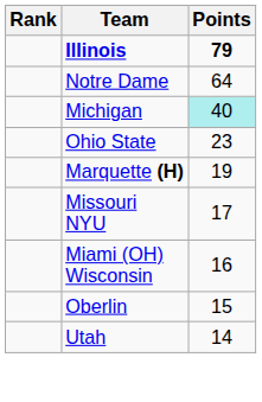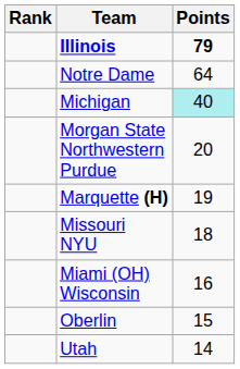 <table class="wikitable sortable" style="text-align:center">
 <tr>
 <th>Rank</th>
 <th>Team</th>
 <th>Points</th>
 </tr>
 <tr>
 <td></td>
 <td align=left><strong><a href='#'>Illinois</a></strong></td>
 <td><strong>79</strong></td>
 </tr>
 <tr>
 <td></td>
 <td align=left><a href='#'>Notre Dame</a></td>
 <td>64</td>
 </tr>
 <tr>
 <td></td>
 <td align=left><a href='#'>Michigan</a></td>
 <td style="background: paleturquoise;">40</td>
 </tr>
 <tr>
 <td></td>
-<td align=left><a href='#'>Ohio State</a></td>
-<td>23</td>
+<td align=left><a href='#'>Morgan State</a><br><a href='#'>Northwestern</a><br><a href='#'>Purdue</a></td>
+<td>20</td>
 </tr>
 <tr>
 <td></td>
 <td align=left><a href='#'>Marquette</a> <strong>(H)</strong></td>
 <td>19</td>
 </tr>
 <tr>
 <td></td>
 <td align=left><a href='#'>Missouri</a><br><a href='#'>NYU</a></td>
-<td>17</td>
+<td>18</td>
 </tr>
 <tr>
 <td></td>
 <td align=left><a href='#'>Miami (OH)</a><br><a href='#'>Wisconsin</a></td>
 <td>16</td>
 </tr>
 <tr>
 <td></td>
 <td align=left><a href='#'>Oberlin</a></td>
 <td>15</td>
 </tr>
 <tr>
 <td></td>
 <td align=left><a href='#'>Utah</a></td>
 <td>14</td>
 </tr>
 </table>
